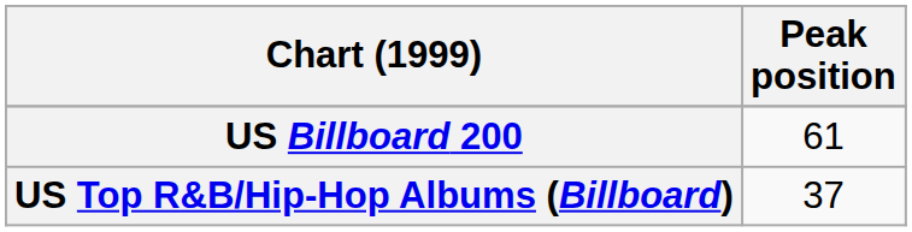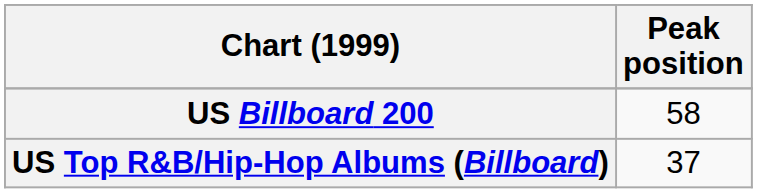 <table class="wikitable sortable plainrowheaders" style="text-align:center">
 <tr>
 <th scope="col">Chart (1999)</th>
 <th scope="col">Peak<br> position</th>
 </tr>
 <tr>
 </tr>
 <tr>
 <th scope="row">US <a href='#'><em>Billboard</em> 200</a></th>
-<td>61</td>
+<td>58</td>
 </tr>
 <tr>
 <th scope="row">US <a href='#'>Top R&B/Hip-Hop Albums</a> (<em><a href='#'>Billboard</a></em>)</th>
 <td>37</td>
 </tr>
 </table>
